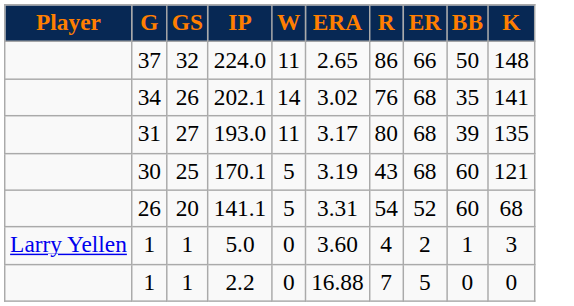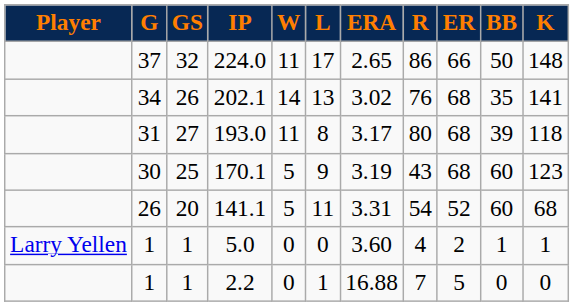 <table class="wikitable sortable">
 <tr>
 <th style="background:#072854; color:#FF7F00">Player</th>
 <th style="background:#072854; color:#FF7F00">G</th>
 <th style="background:#072854; color:#FF7F00">GS</th>
 <th style="background:#072854; color:#FF7F00">IP</th>
 <th style="background:#072854; color:#FF7F00">W</th>
+<th style="background:#072854; color:#FF7F00">L</th>
 <th style="background:#072854; color:#FF7F00">ERA</th>
 <th style="background:#072854; color:#FF7F00">R</th>
 <th style="background:#072854; color:#FF7F00">ER</th>
 <th style="background:#072854; color:#FF7F00">BB</th>
 <th style="background:#072854; color:#FF7F00">K</th>
 </tr>
 <tr align="center">
 <td></td>
 <td>37</td>
 <td>32</td>
 <td>224.0</td>
 <td>11</td>
+<td>17</td>
 <td>2.65</td>
 <td>86</td>
 <td>66</td>
 <td>50</td>
 <td>148</td>
 </tr>
 <tr align="center">
 <td></td>
 <td>34</td>
 <td>26</td>
 <td>202.1</td>
 <td>14</td>
+<td>13</td>
 <td>3.02</td>
 <td>76</td>
 <td>68</td>
 <td>35</td>
 <td>141</td>
 </tr>
 <tr align="center">
 <td></td>
 <td>31</td>
 <td>27</td>
 <td>193.0</td>
 <td>11</td>
+<td>8</td>
 <td>3.17</td>
 <td>80</td>
 <td>68</td>
 <td>39</td>
-<td>135</td>
+<td>118</td>
 </tr>
 <tr align="center">
 <td></td>
 <td>30</td>
 <td>25</td>
 <td>170.1</td>
 <td>5</td>
+<td>9</td>
 <td>3.19</td>
 <td>43</td>
 <td>68</td>
 <td>60</td>
-<td>121</td>
+<td>123</td>
 </tr>
 <tr align="center">
 <td></td>
 <td>26</td>
 <td>20</td>
 <td>141.1</td>
 <td>5</td>
+<td>11</td>
 <td>3.31</td>
 <td>54</td>
 <td>52</td>
 <td>60</td>
 <td>68</td>
 </tr>
 <tr align="center">
 <td><a href='#'>Larry Yellen</a></td>
 <td>1</td>
 <td>1</td>
 <td>5.0</td>
 <td>0</td>
+<td>0</td>
 <td>3.60</td>
 <td>4</td>
 <td>2</td>
 <td>1</td>
-<td>3</td>
+<td>1</td>
 </tr>
 <tr align="center">
 <td></td>
 <td>1</td>
 <td>1</td>
 <td>2.2</td>
 <td>0</td>
+<td>1</td>
 <td>16.88</td>
 <td>7</td>
 <td>5</td>
 <td>0</td>
 <td>0</td>
 </tr>
 </table>
